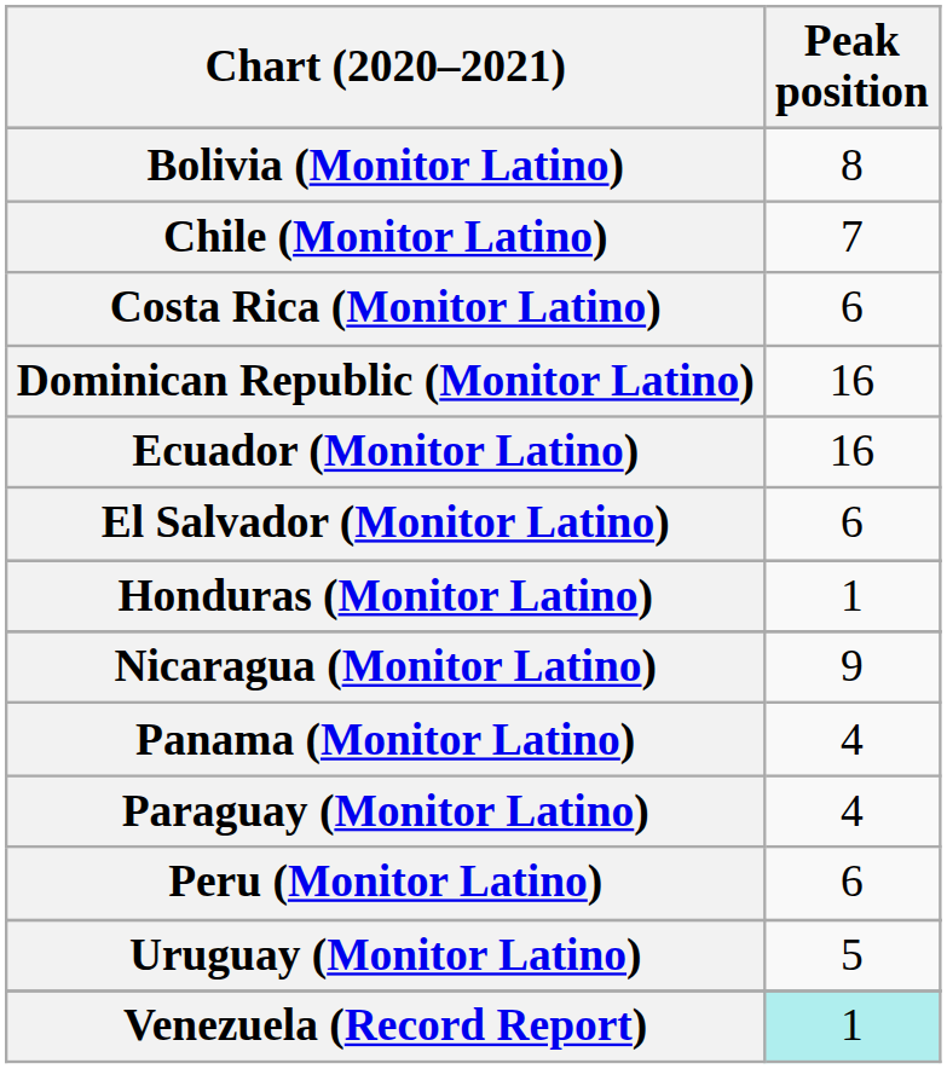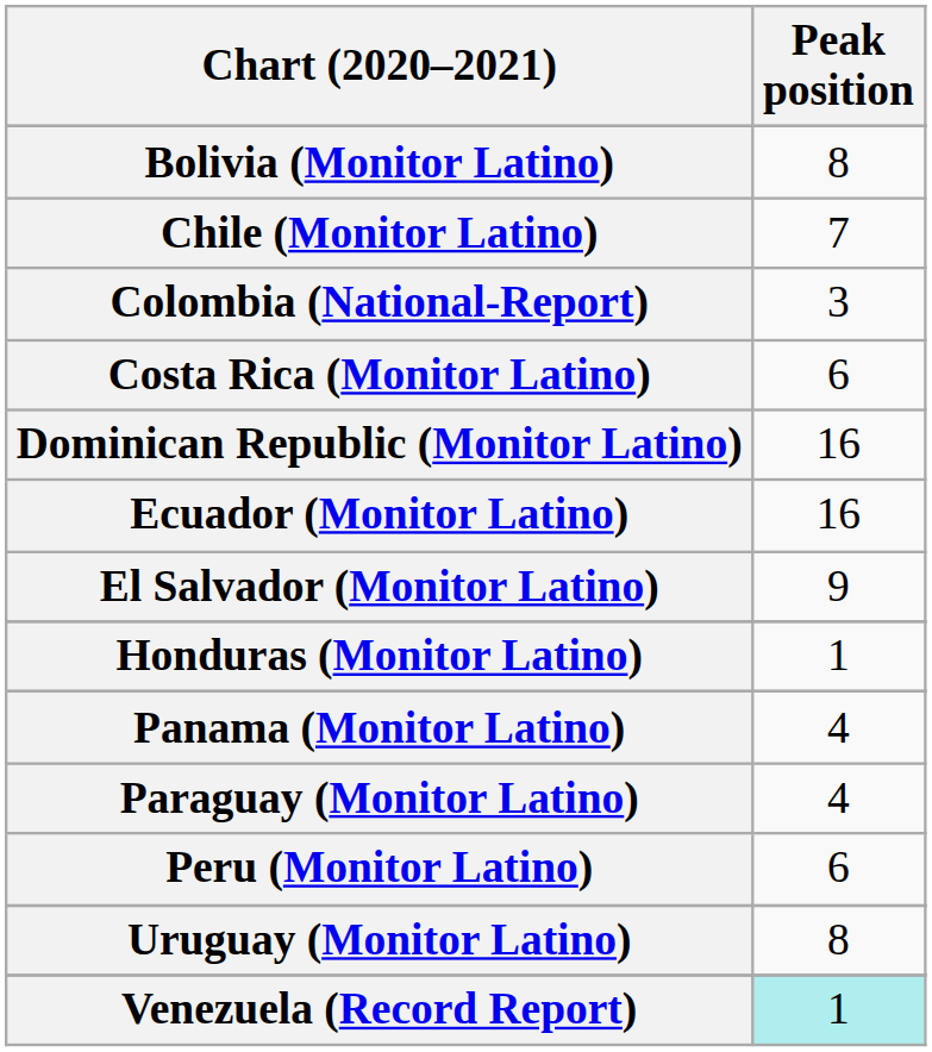 <table class="wikitable sortable plainrowheaders" style="text-align:center">
 <tr>
 <th>Chart (2020–2021)</th>
 <th>Peak<br>position</th>
 </tr>
 <tr>
 </tr>
 <tr>
 <th scope="row">Bolivia (<a href='#'>Monitor Latino</a>)</th>
 <td>8</td>
 </tr>
 <tr>
 <th scope="row">Chile (<a href='#'>Monitor Latino</a>)</th>
 <td>7</td>
 </tr>
 <tr>
+<th scope="row">Colombia (<a href='#'>National-Report</a>)</th>
+<td>3</td>
+</tr>
+<tr>
 <th scope="row">Costa Rica (<a href='#'>Monitor Latino</a>)</th>
 <td>6</td>
 </tr>
 <tr>
 <th scope="row">Dominican Republic (<a href='#'>Monitor Latino</a>)</th>
 <td>16</td>
 </tr>
 <tr>
 <th scope="row">Ecuador (<a href='#'>Monitor Latino</a>)</th>
 <td>16</td>
 </tr>
 <tr>
 <th scope="row">El Salvador (<a href='#'>Monitor Latino</a>)</th>
-<td>6</td>
+<td>9</td>
 </tr>
 <tr>
 </tr>
 <tr>
 <th scope="row">Honduras (<a href='#'>Monitor Latino</a>)</th>
 <td>1</td>
 </tr>
 <tr>
-</tr>
-<tr>
-<th scope="row">Nicaragua (<a href='#'>Monitor Latino</a>)</th>
-<td>9</td>
 </tr>
 <tr>
 <th scope="row">Panama (<a href='#'>Monitor Latino</a>)</th>
 <td>4</td>
 </tr>
 <tr>
 <th scope="row">Paraguay (<a href='#'>Monitor Latino</a>)</th>
 <td>4</td>
 </tr>
 <tr>
 <th scope="row">Peru (<a href='#'>Monitor Latino</a>)</th>
 <td>6</td>
 </tr>
 <tr>
 </tr>
 <tr>
 </tr>
 <tr>
 </tr>
 <tr>
 <th scope="row">Uruguay (<a href='#'>Monitor Latino</a>)</th>
-<td>5</td>
+<td>8</td>
 </tr>
 <tr>
 </tr>
 <tr>
 <th scope="row">Venezuela (<a href='#'>Record Report</a>)</th>
 <td style="background: paleturquoise;">1</td>
 </tr>
 </table>
